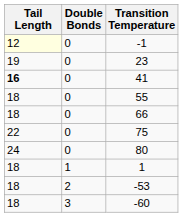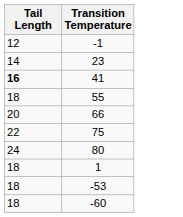 <table class="wikitable">
 <tr>
 <th width="75">Tail Length</th>
-<th width="55">Double Bonds</th>
 <th width="85">Transition Temperature</th>
 </tr>
 <tr>
-<td style="background: lightyellow;">12</td>
-<td>0</td>
+<td>12</td>
 <td align="center">-1</td>
 </tr>
 <tr>
-<td>19</td>
-<td>0</td>
+<td>14</td>
 <td align="center">23</td>
 </tr>
 <tr>
 <td><strong>16</strong></td>
-<td>0</td>
 <td align="center">41</td>
 </tr>
 <tr>
 <td>18</td>
-<td>0</td>
 <td align="center">55</td>
 </tr>
 <tr>
-<td>18</td>
-<td>0</td>
+<td>20</td>
 <td align="center">66</td>
 </tr>
 <tr>
 <td>22</td>
-<td>0</td>
 <td align="center">75</td>
 </tr>
 <tr>
 <td>24</td>
-<td>0</td>
 <td align="center">80</td>
 </tr>
 <tr>
 <td>18</td>
-<td>1</td>
 <td align="center">1</td>
 </tr>
 <tr>
 <td>18</td>
-<td>2</td>
 <td align="center">-53</td>
 </tr>
 <tr>
 <td>18</td>
-<td>3</td>
 <td align="center">-60</td>
 </tr>
 </table>
